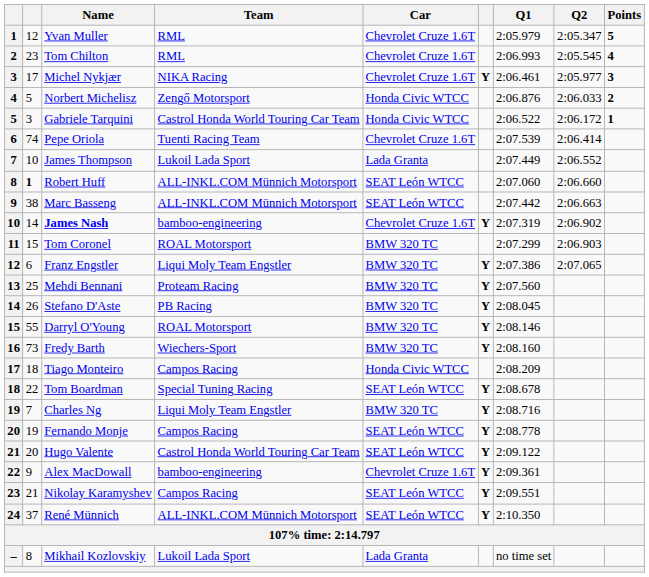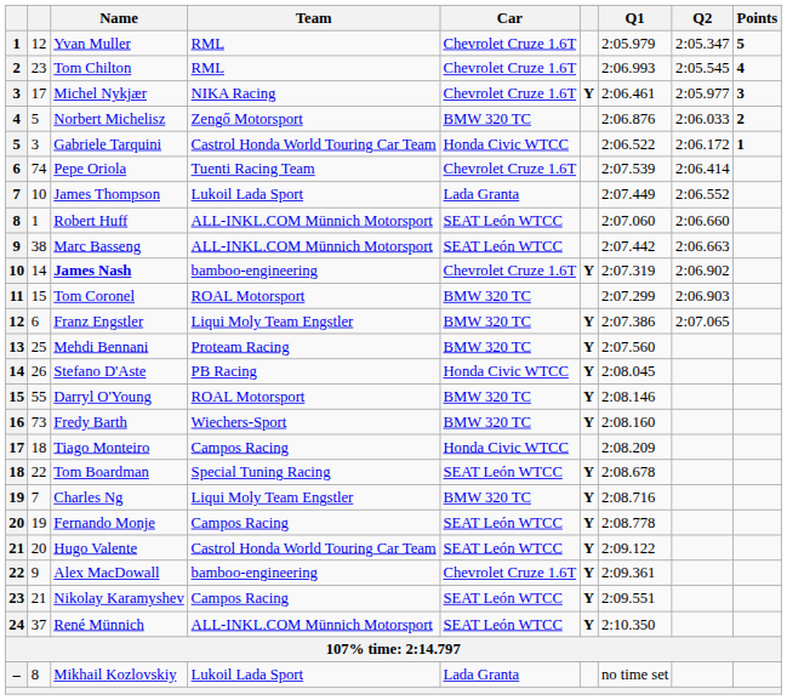 <table class="wikitable sortable" style="font-size: 95%;">
 <tr>
 <th></th>
 <th></th>
 <th>Name</th>
 <th>Team</th>
 <th>Car</th>
 <th></th>
 <th>Q1</th>
 <th>Q2</th>
 <th>Points</th>
 </tr>
 <tr>
 <th>1</th>
 <td>12</td>
 <td> <a href='#'>Yvan Muller</a></td>
 <td><a href='#'>RML</a></td>
 <td><a href='#'>Chevrolet Cruze 1.6T</a></td>
 <td></td>
 <td>2:05.979</td>
 <td>2:05.347</td>
 <td><strong>5</strong></td>
 </tr>
 <tr>
 <th>2</th>
 <td>23</td>
 <td> <a href='#'>Tom Chilton</a></td>
 <td><a href='#'>RML</a></td>
 <td><a href='#'>Chevrolet Cruze 1.6T</a></td>
 <td></td>
 <td>2:06.993</td>
 <td>2:05.545</td>
 <td><strong>4</strong></td>
 </tr>
 <tr>
 <th>3</th>
 <td>17</td>
 <td> <a href='#'>Michel Nykjær</a></td>
 <td><a href='#'>NIKA Racing</a></td>
 <td><a href='#'>Chevrolet Cruze 1.6T</a></td>
 <td align=center><strong><span>Y</span></strong></td>
 <td>2:06.461</td>
 <td>2:05.977</td>
 <td><strong>3</strong></td>
 </tr>
 <tr>
 <th>4</th>
 <td>5</td>
 <td> <a href='#'>Norbert Michelisz</a></td>
 <td><a href='#'>Zengő Motorsport</a></td>
-<td><a href='#'>Honda Civic WTCC</a></td>
+<td><a href='#'>BMW 320 TC</a></td>
 <td></td>
 <td>2:06.876</td>
 <td>2:06.033</td>
 <td><strong>2</strong></td>
 </tr>
 <tr>
 <th>5</th>
 <td>3</td>
 <td> <a href='#'>Gabriele Tarquini</a></td>
 <td><a href='#'>Castrol Honda World Touring Car Team</a></td>
 <td><a href='#'>Honda Civic WTCC</a></td>
 <td></td>
 <td>2:06.522</td>
 <td>2:06.172</td>
 <td><strong>1</strong></td>
 </tr>
 <tr>
 <th>6</th>
 <td>74</td>
 <td> <a href='#'>Pepe Oriola</a></td>
 <td><a href='#'>Tuenti Racing Team</a></td>
 <td><a href='#'>Chevrolet Cruze 1.6T</a></td>
 <td></td>
 <td>2:07.539</td>
 <td>2:06.414</td>
 <td></td>
 </tr>
 <tr>
 <th>7</th>
 <td>10</td>
 <td> <a href='#'>James Thompson</a></td>
 <td><a href='#'>Lukoil Lada Sport</a></td>
 <td><a href='#'>Lada Granta</a></td>
 <td></td>
 <td>2:07.449</td>
 <td>2:06.552</td>
 <td></td>
 </tr>
 <tr>
 <th>8</th>
-<td><strong>1</strong></td>
+<td>1</td>
 <td> <a href='#'>Robert Huff</a></td>
 <td><a href='#'>ALL-INKL.COM Münnich Motorsport</a></td>
 <td><a href='#'>SEAT León WTCC</a></td>
 <td></td>
 <td>2:07.060</td>
 <td>2:06.660</td>
 <td></td>
 </tr>
 <tr>
 <th>9</th>
 <td>38</td>
 <td> <a href='#'>Marc Basseng</a></td>
 <td><a href='#'>ALL-INKL.COM Münnich Motorsport</a></td>
 <td><a href='#'>SEAT León WTCC</a></td>
 <td></td>
 <td>2:07.442</td>
 <td>2:06.663</td>
 <td></td>
 </tr>
 <tr>
 <th>10</th>
 <td>14</td>
 <td> <strong><a href='#'>James Nash</a></strong></td>
 <td><a href='#'>bamboo-engineering</a></td>
 <td><a href='#'>Chevrolet Cruze 1.6T</a></td>
 <td align=center><strong><span>Y</span></strong></td>
 <td>2:07.319</td>
 <td>2:06.902</td>
 <td></td>
 </tr>
 <tr>
 <th>11</th>
 <td>15</td>
 <td> <a href='#'>Tom Coronel</a></td>
 <td><a href='#'>ROAL Motorsport</a></td>
 <td><a href='#'>BMW 320 TC</a></td>
 <td></td>
 <td>2:07.299</td>
 <td>2:06.903</td>
 <td></td>
 </tr>
 <tr>
 <th>12</th>
 <td>6</td>
 <td> <a href='#'>Franz Engstler</a></td>
 <td><a href='#'>Liqui Moly Team Engstler</a></td>
 <td><a href='#'>BMW 320 TC</a></td>
 <td align=center><strong><span>Y</span></strong></td>
 <td>2:07.386</td>
 <td>2:07.065</td>
 <td></td>
 </tr>
 <tr>
 <th>13</th>
 <td>25</td>
 <td> <a href='#'>Mehdi Bennani</a></td>
 <td><a href='#'>Proteam Racing</a></td>
 <td><a href='#'>BMW 320 TC</a></td>
 <td align=center><strong><span>Y</span></strong></td>
 <td>2:07.560</td>
 <td></td>
 <td></td>
 </tr>
 <tr>
 <th>14</th>
 <td>26</td>
 <td> <a href='#'>Stefano D'Aste</a></td>
 <td><a href='#'>PB Racing</a></td>
-<td><a href='#'>BMW 320 TC</a></td>
+<td><a href='#'>Honda Civic WTCC</a></td>
 <td align=center><strong><span>Y</span></strong></td>
 <td>2:08.045</td>
 <td></td>
 <td></td>
 </tr>
 <tr>
 <th>15</th>
 <td>55</td>
 <td> <a href='#'>Darryl O'Young</a></td>
 <td><a href='#'>ROAL Motorsport</a></td>
 <td><a href='#'>BMW 320 TC</a></td>
 <td align=center><strong><span>Y</span></strong></td>
 <td>2:08.146</td>
 <td></td>
 <td></td>
 </tr>
 <tr>
 <th>16</th>
 <td>73</td>
 <td> <a href='#'>Fredy Barth</a></td>
 <td><a href='#'>Wiechers-Sport</a></td>
 <td><a href='#'>BMW 320 TC</a></td>
 <td align=center><strong><span>Y</span></strong></td>
 <td>2:08.160</td>
 <td></td>
 <td></td>
 </tr>
 <tr>
 <th>17</th>
 <td>18</td>
 <td> <a href='#'>Tiago Monteiro</a></td>
 <td><a href='#'>Campos Racing</a></td>
 <td><a href='#'>Honda Civic WTCC</a></td>
 <td></td>
 <td>2:08.209</td>
 <td></td>
 <td></td>
 </tr>
 <tr>
 <th>18</th>
 <td>22</td>
 <td> <a href='#'>Tom Boardman</a></td>
 <td><a href='#'>Special Tuning Racing</a></td>
 <td><a href='#'>SEAT León WTCC</a></td>
 <td align=center><strong><span>Y</span></strong></td>
 <td>2:08.678</td>
 <td></td>
 <td></td>
 </tr>
 <tr>
 <th>19</th>
 <td>7</td>
 <td> <a href='#'>Charles Ng</a></td>
 <td><a href='#'>Liqui Moly Team Engstler</a></td>
 <td><a href='#'>BMW 320 TC</a></td>
 <td align=center><strong><span>Y</span></strong></td>
 <td>2:08.716</td>
 <td></td>
 <td></td>
 </tr>
 <tr>
 <th>20</th>
 <td>19</td>
 <td> <a href='#'>Fernando Monje</a></td>
 <td><a href='#'>Campos Racing</a></td>
 <td><a href='#'>SEAT León WTCC</a></td>
 <td align=center><strong><span>Y</span></strong></td>
 <td>2:08.778</td>
 <td></td>
 <td></td>
 </tr>
 <tr>
 <th>21</th>
 <td>20</td>
 <td> <a href='#'>Hugo Valente</a></td>
 <td><a href='#'>Castrol Honda World Touring Car Team</a></td>
 <td><a href='#'>SEAT León WTCC</a></td>
 <td align=center><strong><span>Y</span></strong></td>
 <td>2:09.122</td>
 <td></td>
 <td></td>
 </tr>
 <tr>
 <th>22</th>
 <td>9</td>
 <td> <a href='#'>Alex MacDowall</a></td>
 <td><a href='#'>bamboo-engineering</a></td>
 <td><a href='#'>Chevrolet Cruze 1.6T</a></td>
 <td align=center><strong><span>Y</span></strong></td>
 <td>2:09.361</td>
 <td></td>
 <td></td>
 </tr>
 <tr>
 <th>23</th>
 <td>21</td>
 <td> <a href='#'>Nikolay Karamyshev</a></td>
 <td><a href='#'>Campos Racing</a></td>
 <td><a href='#'>SEAT León WTCC</a></td>
 <td align=center><strong><span>Y</span></strong></td>
 <td>2:09.551</td>
 <td></td>
 <td></td>
 </tr>
 <tr>
 <th>24</th>
 <td>37</td>
 <td> <a href='#'>René Münnich</a></td>
 <td><a href='#'>ALL-INKL.COM Münnich Motorsport</a></td>
 <td><a href='#'>SEAT León WTCC</a></td>
 <td align=center><strong><span>Y</span></strong></td>
 <td>2:10.350</td>
 <td></td>
 <td></td>
 </tr>
 <tr>
 <th colspan=9>107% time: 2:14.797</th>
 </tr>
 <tr>
 <th>–</th>
 <td>8</td>
 <td> <a href='#'>Mikhail Kozlovskiy</a></td>
 <td><a href='#'>Lukoil Lada Sport</a></td>
 <td><a href='#'>Lada Granta</a></td>
 <td></td>
 <td>no time set</td>
 <td></td>
 <td></td>
 </tr>
 <tr>
 <th colspan=9></th>
 </tr>
 </table>
